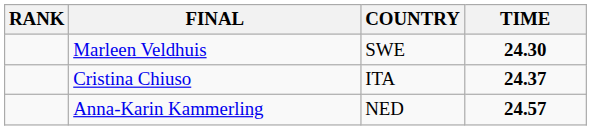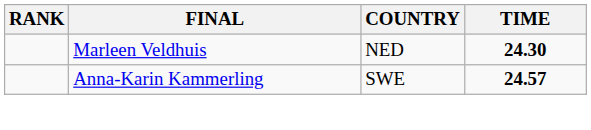 <table class="wikitable">
 <tr>
 <th>RANK</th>
 <th align="left" style="width: 15em">FINAL</th>
 <th>COUNTRY</th>
 <th style="width: 6em">TIME</th>
 </tr>
 <tr>
 <td align="center"></td>
 <td><a href='#'>Marleen Veldhuis</a></td>
-<td> SWE</td>
+<td> NED</td>
 <td align="center"><strong>24.30</strong></td>
 </tr>
 <tr>
 <td align="center"></td>
-<td><a href='#'>Cristina Chiuso</a></td>
-<td> ITA</td>
-<td align="center"><strong>24.37</strong></td>
-</tr>
-<tr>
-<td align="center"></td>
 <td><a href='#'>Anna-Karin Kammerling</a></td>
-<td> NED</td>
+<td> SWE</td>
 <td align="center"><strong>24.57</strong></td>
 </tr>
 </table>
